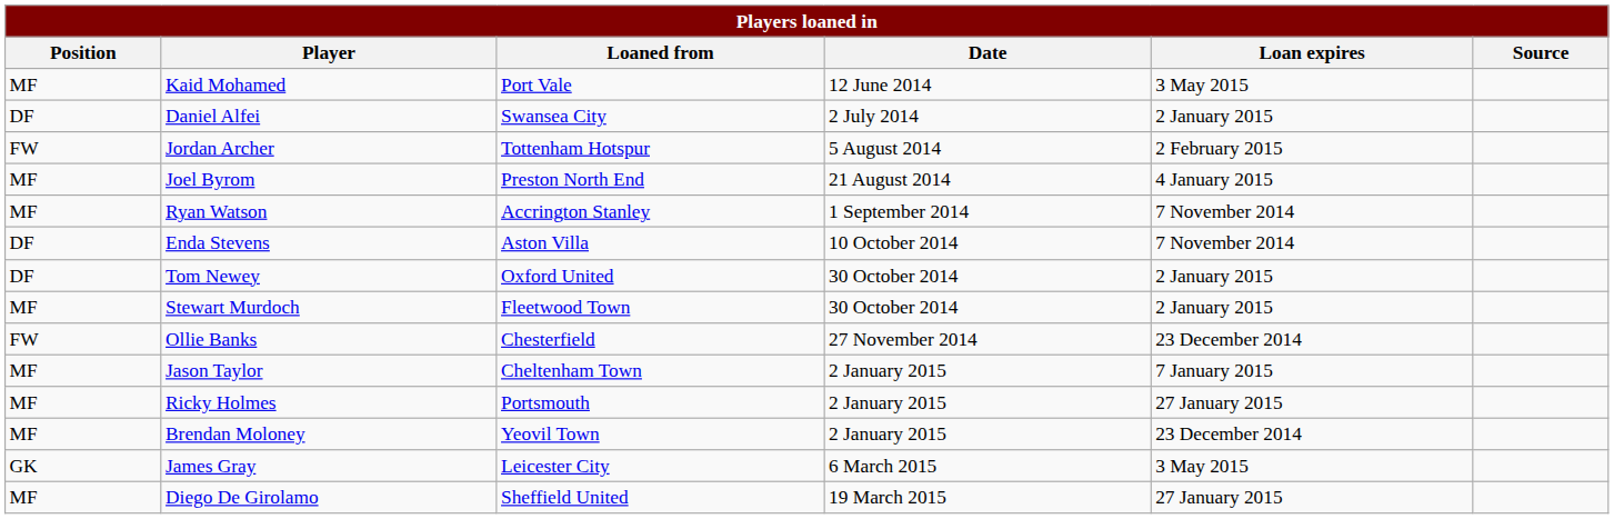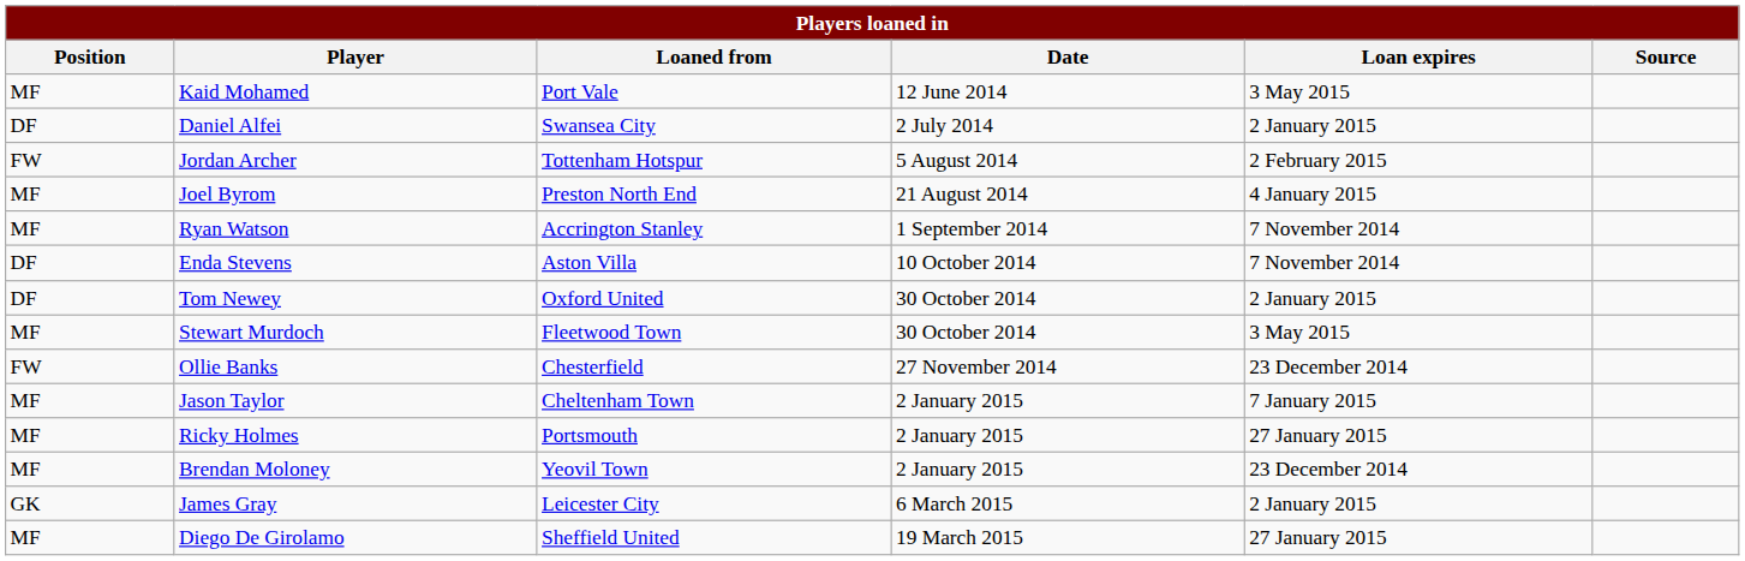 <table class="wikitable sortable" style="width:80%; text-align:center; font-size:95%; text-align:left;">
 <tr>
 <th style="background: maroon; color:white" colspan="6">Players loaned in</th>
 </tr>
 <tr>
 <th>Position</th>
 <th>Player</th>
 <th>Loaned from</th>
 <th>Date</th>
 <th>Loan expires</th>
 <th>Source</th>
 </tr>
 <tr>
 <td>MF</td>
 <td> <a href='#'>Kaid Mohamed</a></td>
 <td> <a href='#'>Port Vale</a></td>
 <td>12 June 2014</td>
 <td>3 May 2015</td>
 <td></td>
 </tr>
 <tr>
 <td>DF</td>
 <td> <a href='#'>Daniel Alfei</a></td>
 <td> <a href='#'>Swansea City</a></td>
 <td>2 July 2014</td>
 <td>2 January 2015</td>
 <td></td>
 </tr>
 <tr>
 <td>FW</td>
 <td> <a href='#'>Jordan Archer</a></td>
 <td> <a href='#'>Tottenham Hotspur</a></td>
 <td>5 August 2014</td>
 <td>2 February 2015</td>
 <td></td>
 </tr>
 <tr>
 <td>MF</td>
 <td> <a href='#'>Joel Byrom</a></td>
 <td> <a href='#'>Preston North End</a></td>
 <td>21 August 2014</td>
 <td>4 January 2015</td>
 <td></td>
 </tr>
 <tr>
 <td>MF</td>
 <td> <a href='#'>Ryan Watson</a></td>
 <td> <a href='#'>Accrington Stanley</a></td>
 <td>1 September 2014</td>
 <td>7 November 2014</td>
 <td></td>
 </tr>
 <tr>
 <td>DF</td>
 <td> <a href='#'>Enda Stevens</a></td>
 <td> <a href='#'>Aston Villa</a></td>
 <td>10 October 2014</td>
 <td>7 November 2014</td>
 <td></td>
 </tr>
 <tr>
 <td>DF</td>
 <td> <a href='#'>Tom Newey</a></td>
 <td> <a href='#'>Oxford United</a></td>
 <td>30 October 2014</td>
 <td>2 January 2015</td>
 <td></td>
 </tr>
 <tr>
 <td>MF</td>
 <td> <a href='#'>Stewart Murdoch</a></td>
 <td> <a href='#'>Fleetwood Town</a></td>
 <td>30 October 2014</td>
-<td>2 January 2015</td>
+<td>3 May 2015</td>
 <td></td>
 </tr>
 <tr>
 <td>FW</td>
 <td> <a href='#'>Ollie Banks</a></td>
 <td> <a href='#'>Chesterfield</a></td>
 <td>27 November 2014</td>
 <td>23 December 2014</td>
 <td></td>
 </tr>
 <tr>
 <td>MF</td>
 <td> <a href='#'>Jason Taylor</a></td>
 <td> <a href='#'>Cheltenham Town</a></td>
 <td>2 January 2015</td>
 <td>7 January 2015</td>
 <td></td>
 </tr>
 <tr>
 <td>MF</td>
 <td> <a href='#'>Ricky Holmes</a></td>
 <td> <a href='#'>Portsmouth</a></td>
 <td>2 January 2015</td>
 <td>27 January 2015</td>
 <td></td>
 </tr>
 <tr>
 <td>MF</td>
 <td> <a href='#'>Brendan Moloney</a></td>
 <td> <a href='#'>Yeovil Town</a></td>
 <td>2 January 2015</td>
 <td>23 December 2014</td>
 <td></td>
 </tr>
 <tr>
 <td>GK</td>
 <td> <a href='#'>James Gray</a></td>
 <td> <a href='#'>Leicester City</a></td>
 <td>6 March 2015</td>
-<td>3 May 2015</td>
+<td>2 January 2015</td>
 <td></td>
 </tr>
 <tr>
 <td>MF</td>
 <td> <a href='#'>Diego De Girolamo</a></td>
 <td> <a href='#'>Sheffield United</a></td>
 <td>19 March 2015</td>
 <td>27 January 2015</td>
 <td></td>
 </tr>
 </table>
